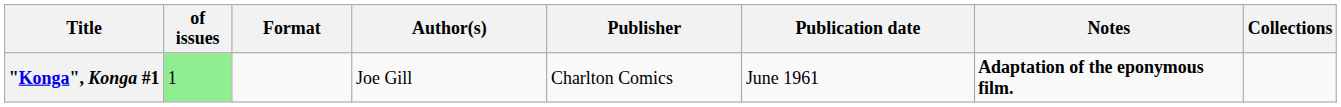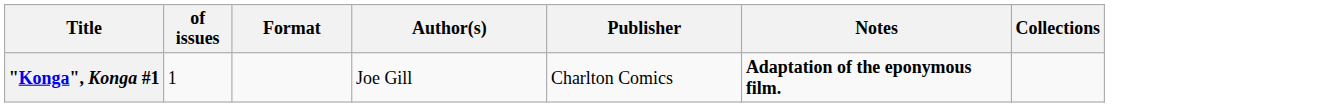 <table class="wikitable">
 <tr>
 <th>Title</th>
 <th style="width:40pt"> of issues</th>
 <th style="width:75pt">Format</th>
 <th style="width:125pt">Author(s)</th>
 <th style="width:125pt">Publisher</th>
-<th style="width:150pt">Publication date</th>
 <th style="width:175pt">Notes</th>
 <th>Collections</th>
 </tr>
 <tr>
 <th>"<a href='#'>Konga</a>", <em>Konga</em> #1</th>
-<td style="background: lightgreen;">1</td>
+<td>1</td>
 <td></td>
 <td>Joe Gill</td>
 <td>Charlton Comics</td>
-<td>June 1961</td>
 <td><strong>Adaptation of the eponymous film.</strong></td>
 <td></td>
 </tr>
 </table>
